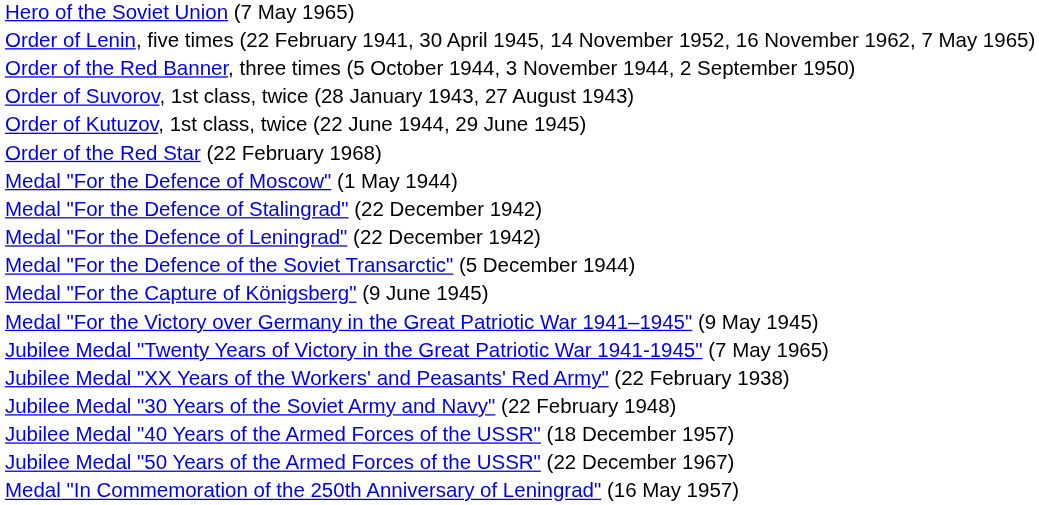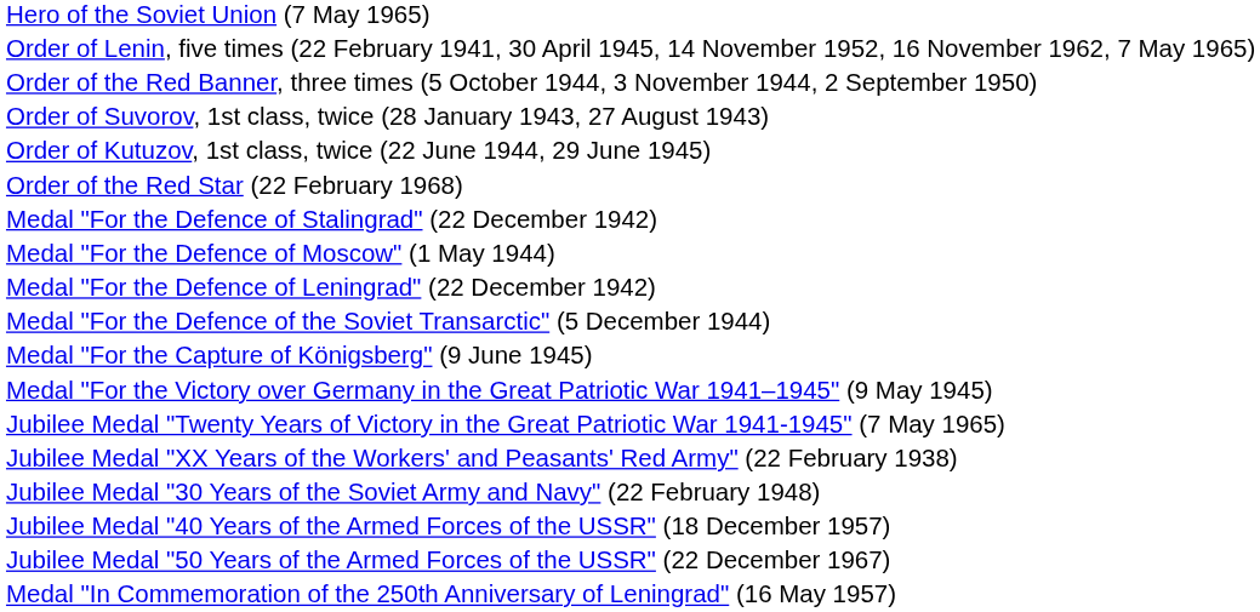 <table>
 <tr>
 <td></td>
 <td><a href='#'>Hero of the Soviet Union</a> (7 May 1965)</td>
 </tr>
 <tr>
 <td></td>
 <td><a href='#'>Order of Lenin</a>, five times (22 February 1941, 30 April 1945, 14 November 1952, 16 November 1962, 7 May 1965)</td>
 </tr>
 <tr>
 <td></td>
 <td><a href='#'>Order of the Red Banner</a>, three times (5 October 1944, 3 November 1944, 2 September 1950)</td>
 </tr>
 <tr>
 <td></td>
 <td><a href='#'>Order of Suvorov</a>, 1st class, twice (28 January 1943, 27 August 1943)</td>
 </tr>
 <tr>
 <td></td>
 <td><a href='#'>Order of Kutuzov</a>, 1st class, twice (22 June 1944, 29 June 1945)</td>
 </tr>
 <tr>
 <td></td>
 <td><a href='#'>Order of the Red Star</a> (22 February 1968)</td>
 </tr>
 <tr>
 <td></td>
-<td><a href='#'>Medal "For the Defence of Moscow"</a> (1 May 1944)</td>
+<td><a href='#'>Medal "For the Defence of Stalingrad"</a> (22 December 1942)</td>
 </tr>
 <tr>
 <td></td>
-<td><a href='#'>Medal "For the Defence of Stalingrad"</a> (22 December 1942)</td>
+<td><a href='#'>Medal "For the Defence of Moscow"</a> (1 May 1944)</td>
 </tr>
 <tr>
 <td></td>
 <td><a href='#'>Medal "For the Defence of Leningrad"</a> (22 December 1942)</td>
 </tr>
 <tr>
 <td></td>
 <td><a href='#'>Medal "For the Defence of the Soviet Transarctic"</a> (5 December 1944)</td>
 </tr>
 <tr>
 <td></td>
 <td><a href='#'>Medal "For the Capture of Königsberg"</a> (9 June 1945)</td>
 </tr>
 <tr>
 <td></td>
 <td><a href='#'>Medal "For the Victory over Germany in the Great Patriotic War 1941–1945"</a> (9 May 1945)</td>
 </tr>
 <tr>
 <td></td>
 <td><a href='#'>Jubilee Medal "Twenty Years of Victory in the Great Patriotic War 1941-1945"</a> (7 May 1965)</td>
 </tr>
 <tr>
 <td></td>
 <td><a href='#'>Jubilee Medal "XX Years of the Workers' and Peasants' Red Army"</a> (22 February 1938)</td>
 </tr>
 <tr>
 <td></td>
 <td><a href='#'>Jubilee Medal "30 Years of the Soviet Army and Navy"</a> (22 February 1948)</td>
 </tr>
 <tr>
 <td></td>
 <td><a href='#'>Jubilee Medal "40 Years of the Armed Forces of the USSR"</a> (18 December 1957)</td>
 </tr>
 <tr>
 <td></td>
 <td><a href='#'>Jubilee Medal "50 Years of the Armed Forces of the USSR"</a> (22 December 1967)</td>
 </tr>
 <tr>
 <td></td>
 <td><a href='#'>Medal "In Commemoration of the 250th Anniversary of Leningrad"</a> (16 May 1957)</td>
 </tr>
 <tr>
 </tr>
 <tr>
 </tr>
 </table>
